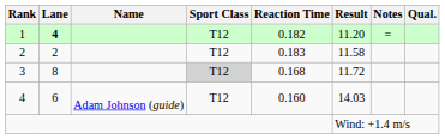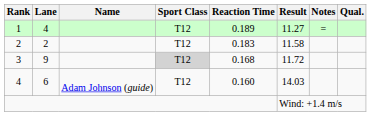 <table class="wikitable sortable" style="text-align:center">
 <tr>
 <th>Rank</th>
 <th>Lane</th>
 <th>Name</th>
 <th>Sport Class</th>
 <th>Reaction Time</th>
 <th>Result</th>
 <th>Notes</th>
 <th>Qual.</th>
 </tr>
 <tr bgcolor=ccffcc>
 <td>1</td>
-<td><strong>4</strong></td>
+<td>4</td>
 <td align="left"></td>
 <td>T12</td>
-<td>0.182</td>
-<td>11.20</td>
+<td>0.189</td>
+<td>11.27</td>
 <td>=</td>
 <td></td>
 </tr>
 <tr>
 <td>2</td>
 <td>2</td>
 <td align="left"></td>
 <td>T12</td>
 <td>0.183</td>
 <td>11.58</td>
 <td></td>
 <td></td>
 </tr>
 <tr>
 <td>3</td>
-<td>8</td>
+<td>9</td>
 <td align="left"></td>
 <td style="background: lightgrey;">T12</td>
 <td>0.168</td>
 <td>11.72</td>
 <td></td>
 <td></td>
 </tr>
 <tr>
 <td>4</td>
 <td>6</td>
 <td align="left"><br><a href='#'>Adam Johnson</a> (<em>guide</em>)</td>
 <td>T12</td>
 <td>0.160</td>
 <td>14.03</td>
 <td></td>
 <td></td>
 </tr>
 <tr class="sortbottom">
 <td colspan=5></td>
 <td colspan="3" style="text-align:left;">Wind: +1.4 m/s</td>
 </tr>
 </table>
